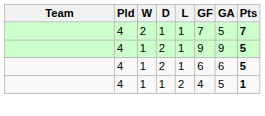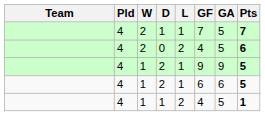 <table class="wikitable" style+"text-align:center;">
 <tr>
 <th width=150>Team</th>
 <th width=20>Pld</th>
 <th width=20>W</th>
 <th width=20>D</th>
 <th width=20>L</th>
 <th width=20>GF</th>
 <th width=20>GA</th>
 <th width=20>Pts</th>
 </tr>
 <tr style="background:#cfc">
 <td align="left"></td>
 <td>4</td>
 <td>2</td>
 <td>1</td>
 <td>1</td>
 <td>7</td>
 <td>5</td>
 <td><strong>7</strong></td>
+</tr>
+<tr style="background:#cfc">
+<td align="left"><strong></strong></td>
+<td>4</td>
+<td>2</td>
+<td>0</td>
+<td>2</td>
+<td>4</td>
+<td>5</td>
+<td><strong>6</strong></td>
 </tr>
 <tr style="background:#cfc">
 <td align="left"></td>
 <td>4</td>
 <td>1</td>
 <td>2</td>
 <td>1</td>
 <td>9</td>
 <td>9</td>
 <td><strong>5</strong></td>
 </tr>
 <tr>
 <td align="left"></td>
 <td>4</td>
 <td>1</td>
 <td>2</td>
 <td>1</td>
 <td>6</td>
 <td>6</td>
 <td><strong>5</strong></td>
 </tr>
 <tr>
 <td align="left"></td>
 <td>4</td>
 <td>1</td>
 <td>1</td>
 <td>2</td>
 <td>4</td>
 <td>5</td>
 <td><strong>1</strong></td>
 </tr>
 </table>
